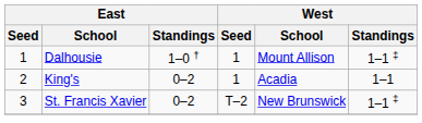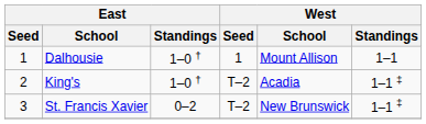 <table class="wikitable">
 <tr>
 <th colspan=3>East</th>
 <th colspan=3>West</th>
 </tr>
 <tr>
 <th>Seed</th>
 <th>School</th>
 <th>Standings</th>
 <th>Seed</th>
 <th>School</th>
 <th>Standings</th>
 </tr>
 <tr>
 <td align=center>1</td>
 <td><a href='#'>Dalhousie</a></td>
 <td align=center>1–0 <sup>†</sup></td>
 <td align=center>1</td>
 <td><a href='#'>Mount Allison</a></td>
-<td align=center>1–1 <sup>‡</sup></td>
+<td align=center>1–1</td>
 </tr>
 <tr>
 <td align=center>2</td>
 <td><a href='#'>King's</a></td>
-<td align=center>0–2</td>
-<td align=center>1</td>
+<td align=center>1–0 <sup>†</sup></td>
+<td align=center>T–2</td>
 <td><a href='#'>Acadia</a></td>
-<td align=center>1–1</td>
+<td align=center>1–1 <sup>‡</sup></td>
 </tr>
 <tr>
 <td align=center>3</td>
 <td><a href='#'>St. Francis Xavier</a></td>
 <td align=center>0–2</td>
 <td align=center>T–2</td>
 <td><a href='#'>New Brunswick</a></td>
 <td align=center>1–1 <sup>‡</sup></td>
 </tr>
 <tr>
 </tr>
 </table>
